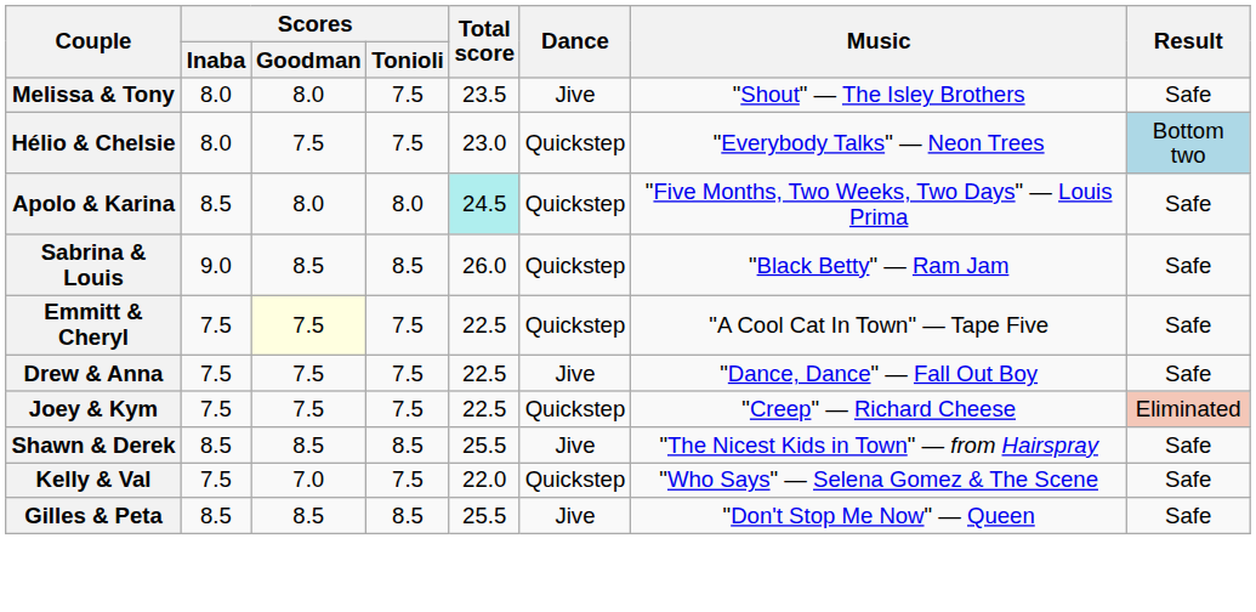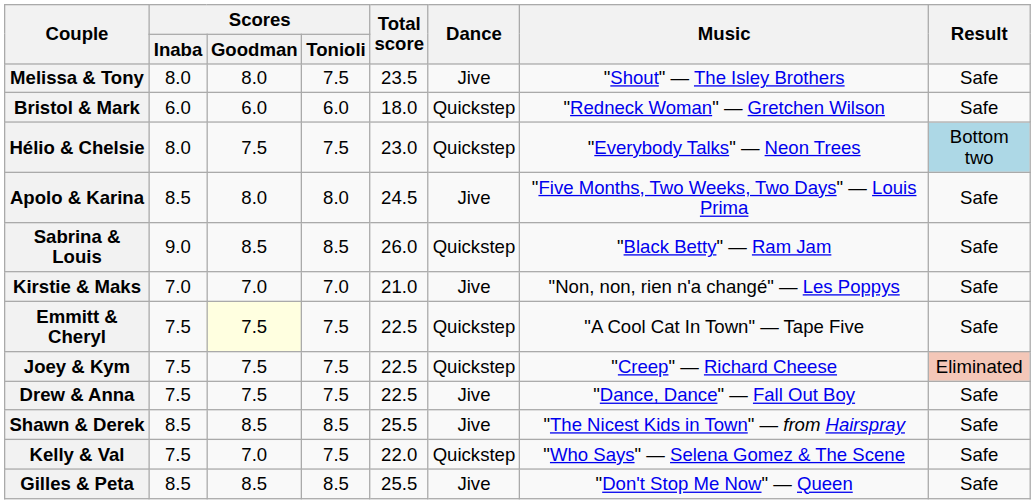 <table class="wikitable sortable" style="text-align:center; font-size:90%; width:90%">
 <tr>
 <th scope="col" rowspan=2>Couple</th>
 <th scope="col" colspan=3 class="unsortable">Scores</th>
 <th scope="col" rowspan=2>Total<br>score</th>
 <th scope="col" rowspan=2>Dance</th>
 <th scope="col" rowspan=2 class="unsortable">Music</th>
 <th scope="col" rowspan=2 class="unsortable">Result</th>
 </tr>
 <tr>
 <th class="unsortable">Inaba</th>
 <th class="unsortable">Goodman</th>
 <th class="unsortable">Tonioli</th>
 </tr>
 <tr>
 <th scope="row">Melissa & Tony</th>
 <td>8.0</td>
 <td>8.0</td>
 <td>7.5</td>
 <td>23.5</td>
 <td>Jive</td>
 <td>"<a href='#'>Shout</a>" — <a href='#'>The Isley Brothers</a></td>
 <td>Safe</td>
 </tr>
 <tr>
+<th scope="row">Bristol & Mark</th>
+<td>6.0</td>
+<td>6.0</td>
+<td>6.0</td>
+<td>18.0</td>
+<td>Quickstep</td>
+<td>"<a href='#'>Redneck Woman</a>" — <a href='#'>Gretchen Wilson</a></td>
+<td>Safe</td>
+</tr>
+<tr>
 <th scope="row">Hélio & Chelsie</th>
 <td>8.0</td>
 <td>7.5</td>
 <td>7.5</td>
 <td>23.0</td>
 <td>Quickstep</td>
 <td>"<a href='#'>Everybody Talks</a>" — <a href='#'>Neon Trees</a></td>
 <td bgcolor=lightblue>Bottom two</td>
 </tr>
 <tr>
 <th scope="row">Apolo & Karina</th>
 <td>8.5</td>
 <td>8.0</td>
 <td>8.0</td>
-<td style="background: paleturquoise;">24.5</td>
-<td>Quickstep</td>
+<td>24.5</td>
+<td>Jive</td>
 <td>"<a href='#'>Five Months, Two Weeks, Two Days</a>" — <a href='#'>Louis Prima</a></td>
 <td>Safe</td>
 </tr>
 <tr>
 <th scope="row">Sabrina & Louis</th>
 <td>9.0</td>
 <td>8.5</td>
 <td>8.5</td>
 <td>26.0</td>
 <td>Quickstep</td>
 <td>"<a href='#'>Black Betty</a>" — <a href='#'>Ram Jam</a></td>
 <td>Safe</td>
 </tr>
 <tr>
+<th scope="row">Kirstie & Maks</th>
+<td>7.0</td>
+<td>7.0</td>
+<td>7.0</td>
+<td>21.0</td>
+<td>Jive</td>
+<td>"Non, non, rien n'a changé" — <a href='#'>Les Poppys</a></td>
+<td>Safe</td>
+</tr>
+<tr>
 <th scope="row">Emmitt & Cheryl</th>
 <td>7.5</td>
 <td style="background: lightyellow;">7.5</td>
 <td>7.5</td>
 <td>22.5</td>
 <td>Quickstep</td>
 <td>"A Cool Cat In Town" — Tape Five</td>
-<td>Safe</td>
-</tr>
-<tr>
-<th scope="row">Drew & Anna</th>
-<td>7.5</td>
-<td>7.5</td>
-<td>7.5</td>
-<td>22.5</td>
-<td>Jive</td>
-<td>"<a href='#'>Dance, Dance</a>" — <a href='#'>Fall Out Boy</a></td>
 <td>Safe</td>
 </tr>
 <tr>
 <th scope="row">Joey & Kym</th>
 <td>7.5</td>
 <td>7.5</td>
 <td>7.5</td>
 <td>22.5</td>
 <td>Quickstep</td>
 <td>"<a href='#'>Creep</a>" — <a href='#'>Richard Cheese</a></td>
 <td bgcolor=f4c7b8>Eliminated</td>
+</tr>
+<tr>
+<th scope="row">Drew & Anna</th>
+<td>7.5</td>
+<td>7.5</td>
+<td>7.5</td>
+<td>22.5</td>
+<td>Jive</td>
+<td>"<a href='#'>Dance, Dance</a>" — <a href='#'>Fall Out Boy</a></td>
+<td>Safe</td>
 </tr>
 <tr>
 <th scope="row">Shawn & Derek</th>
 <td>8.5</td>
 <td>8.5</td>
 <td>8.5</td>
 <td>25.5</td>
 <td>Jive</td>
 <td>"<a href='#'>The Nicest Kids in Town</a>" — <em>from <a href='#'>Hairspray</a></em></td>
 <td>Safe</td>
 </tr>
 <tr>
 <th scope="row">Kelly & Val</th>
 <td>7.5</td>
 <td>7.0</td>
 <td>7.5</td>
 <td>22.0</td>
 <td>Quickstep</td>
 <td>"<a href='#'>Who Says</a>" — <a href='#'>Selena Gomez & The Scene</a></td>
 <td>Safe</td>
 </tr>
 <tr>
 <th scope="row">Gilles & Peta</th>
 <td>8.5</td>
 <td>8.5</td>
 <td>8.5</td>
 <td>25.5</td>
 <td>Jive</td>
 <td>"<a href='#'>Don't Stop Me Now</a>" — <a href='#'>Queen</a></td>
 <td>Safe</td>
 </tr>
 </table>
